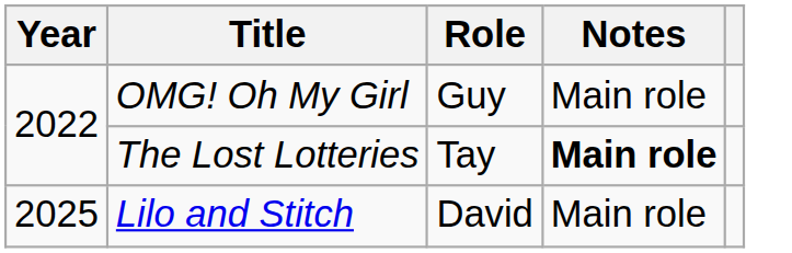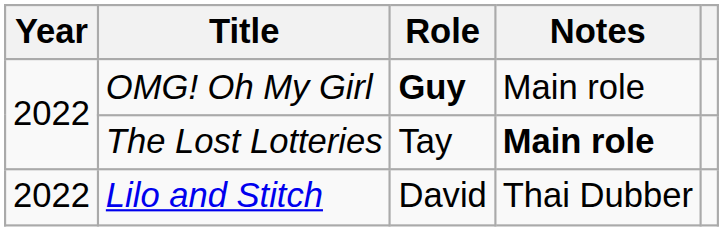 <table class="wikitable sortable plainrowheaders">
 <tr>
 <th scope="col">Year</th>
 <th scope="col">Title</th>
 <th scope="col">Role</th>
 <th scope="col" class="unsortable">Notes</th>
 <th scope="col" class="unsortable"></th>
 </tr>
 <tr>
 <td rowspan="2">2022</td>
 <td><em>OMG! Oh My Girl</em></td>
-<td>Guy</td>
+<td><strong>Guy</strong></td>
 <td>Main role</td>
 <td></td>
 </tr>
 <tr>
 <td><em>The Lost Lotteries</em></td>
 <td>Tay</td>
 <td><strong>Main role</strong></td>
 <td></td>
 </tr>
 <tr>
-<td>2025</td>
+<td>2022</td>
 <td><em><a href='#'>Lilo and Stitch</a></em></td>
 <td>David</td>
-<td>Main role</td>
+<td>Thai Dubber</td>
 <td></td>
 </tr>
 </table>
